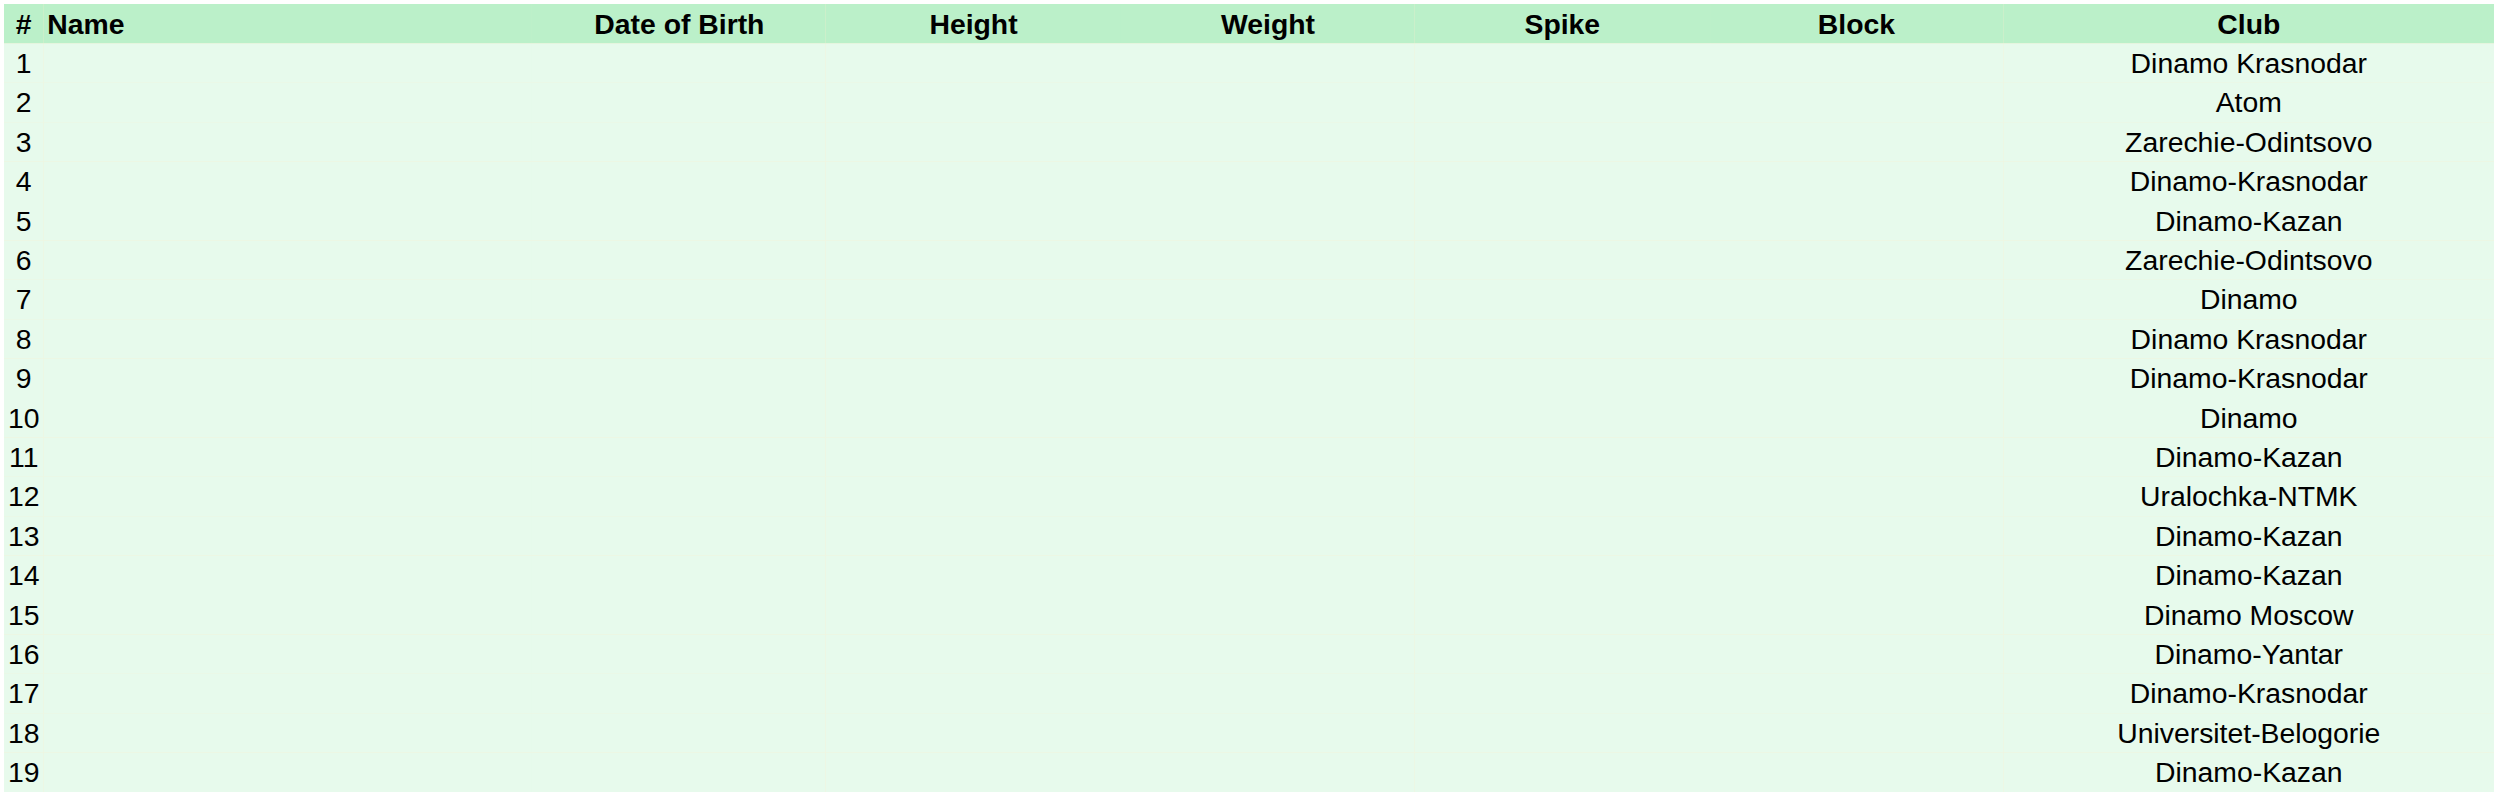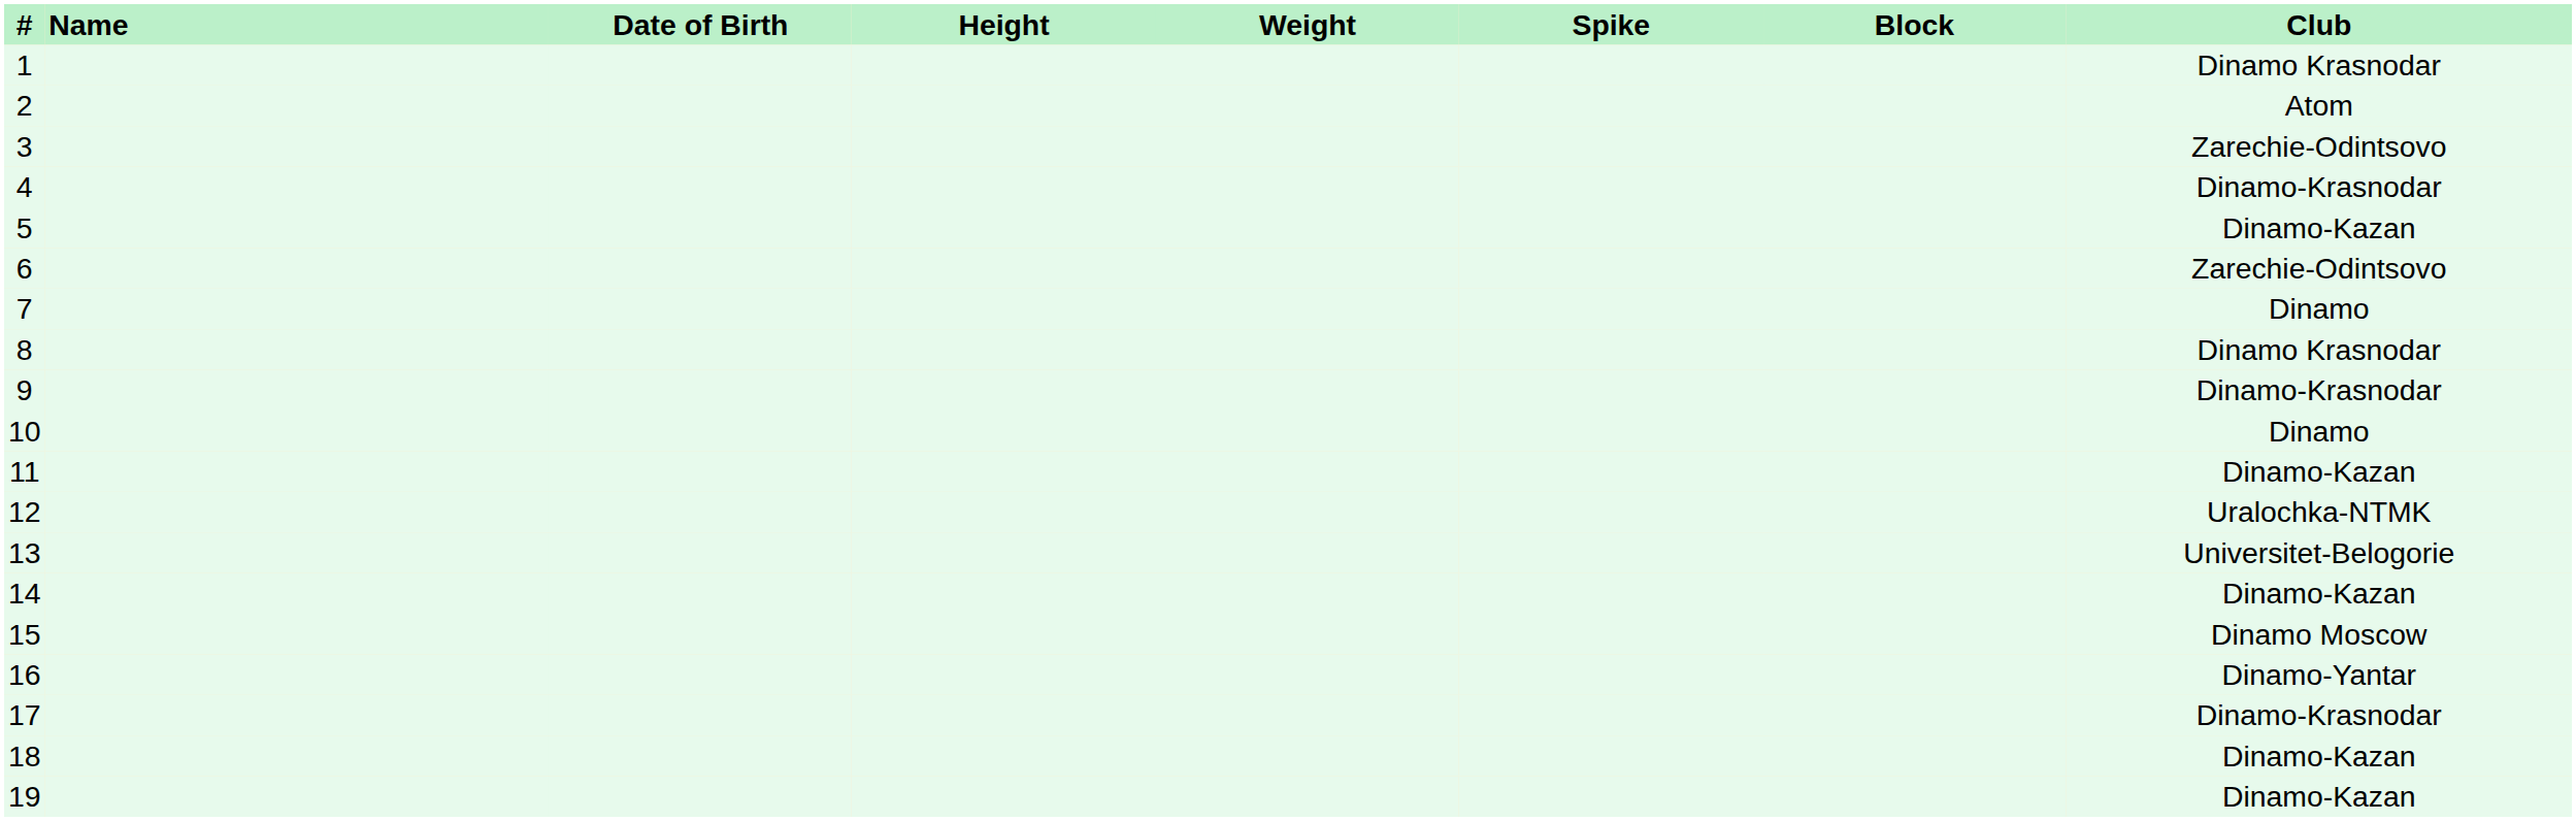 <table border=0 cellpadding=2 cellspacing=0  |- bgcolor=#FFECCE style="text-align:center; font-size:90%; width:100%">
 <tr bgcolor=#BBF0C9>
 <th>#</th>
 <th align=left width=20%>Name</th>
 <th width=12%>Date of Birth</th>
 <th width=12%>Height</th>
 <th width=12%>Weight</th>
 <th width=12%>Spike</th>
 <th width=12%>Block</th>
 <th width=20%>Club</th>
 </tr>
 <tr bgcolor=#E7FAEC>
 <td>1</td>
 <td align=left></td>
 <td align=right></td>
 <td></td>
 <td></td>
 <td></td>
 <td></td>
 <td>Dinamo Krasnodar</td>
 </tr>
 <tr bgcolor=#E7FAEC>
 <td>2</td>
 <td align=left></td>
 <td align=right></td>
 <td></td>
 <td></td>
 <td></td>
 <td></td>
 <td>Atom</td>
 </tr>
 <tr bgcolor=#E7FAEC>
 <td>3</td>
 <td align=left></td>
 <td align=right></td>
 <td></td>
 <td></td>
 <td></td>
 <td></td>
 <td>Zarechie-Odintsovo</td>
 </tr>
 <tr bgcolor=#E7FAEC>
 <td>4</td>
 <td align=left></td>
 <td align=right></td>
 <td></td>
 <td></td>
 <td></td>
 <td></td>
 <td>Dinamo-Krasnodar</td>
 </tr>
 <tr bgcolor=#E7FAEC>
 <td>5</td>
 <td align=left></td>
 <td align=right></td>
 <td></td>
 <td></td>
 <td></td>
 <td></td>
 <td>Dinamo-Kazan</td>
 </tr>
 <tr bgcolor=#E7FAEC>
 <td>6</td>
 <td align=left></td>
 <td align=right></td>
 <td></td>
 <td></td>
 <td></td>
 <td></td>
 <td>Zarechie-Odintsovo</td>
 </tr>
 <tr bgcolor=#E7FAEC>
 <td>7</td>
 <td align=left></td>
 <td align=right></td>
 <td></td>
 <td></td>
 <td></td>
 <td></td>
 <td>Dinamo</td>
 </tr>
 <tr bgcolor=#E7FAEC>
 <td>8</td>
 <td align=left></td>
 <td align=right></td>
 <td></td>
 <td></td>
 <td></td>
 <td></td>
 <td>Dinamo Krasnodar</td>
 </tr>
 <tr bgcolor=#E7FAEC>
 <td>9</td>
 <td align=left></td>
 <td align=right></td>
 <td></td>
 <td></td>
 <td></td>
 <td></td>
 <td>Dinamo-Krasnodar</td>
 </tr>
 <tr bgcolor=#E7FAEC>
 <td>10</td>
 <td align=left></td>
 <td align=right></td>
 <td></td>
 <td></td>
 <td></td>
 <td></td>
 <td>Dinamo</td>
 </tr>
 <tr bgcolor=#E7FAEC>
 <td>11</td>
 <td align=left></td>
 <td align=right></td>
 <td></td>
 <td></td>
 <td></td>
 <td></td>
 <td>Dinamo-Kazan</td>
 </tr>
 <tr bgcolor=#E7FAEC>
 <td>12</td>
 <td align=left></td>
 <td align=right></td>
 <td></td>
 <td></td>
 <td></td>
 <td></td>
 <td>Uralochka-NTMK</td>
 </tr>
 <tr bgcolor=#E7FAEC>
 <td>13</td>
 <td align=left></td>
 <td align=right></td>
 <td></td>
 <td></td>
 <td></td>
 <td></td>
-<td>Dinamo-Kazan</td>
+<td>Universitet-Belogorie</td>
 </tr>
 <tr bgcolor=#E7FAEC>
 <td>14</td>
 <td align=left></td>
 <td align=right></td>
 <td></td>
 <td></td>
 <td></td>
 <td></td>
 <td>Dinamo-Kazan</td>
 </tr>
 <tr bgcolor=#E7FAEC>
 <td>15</td>
 <td align=left></td>
 <td align=right></td>
 <td></td>
 <td></td>
 <td></td>
 <td></td>
 <td>Dinamo Moscow</td>
 </tr>
 <tr bgcolor=#E7FAEC>
 <td>16</td>
 <td align=left></td>
 <td align=right></td>
 <td></td>
 <td></td>
 <td></td>
 <td></td>
 <td>Dinamo-Yantar</td>
 </tr>
 <tr bgcolor=#E7FAEC>
 <td>17</td>
 <td align=left></td>
 <td align=right></td>
 <td></td>
 <td></td>
 <td></td>
 <td></td>
 <td>Dinamo-Krasnodar</td>
 </tr>
 <tr bgcolor=#E7FAEC>
 <td>18</td>
 <td align=left></td>
 <td align=right></td>
 <td></td>
 <td></td>
 <td></td>
 <td></td>
-<td>Universitet-Belogorie</td>
+<td>Dinamo-Kazan</td>
 </tr>
 <tr bgcolor=#E7FAEC>
 <td>19</td>
 <td align=left></td>
 <td align=right></td>
 <td></td>
 <td></td>
 <td></td>
 <td></td>
 <td>Dinamo-Kazan</td>
 </tr>
 </table>
